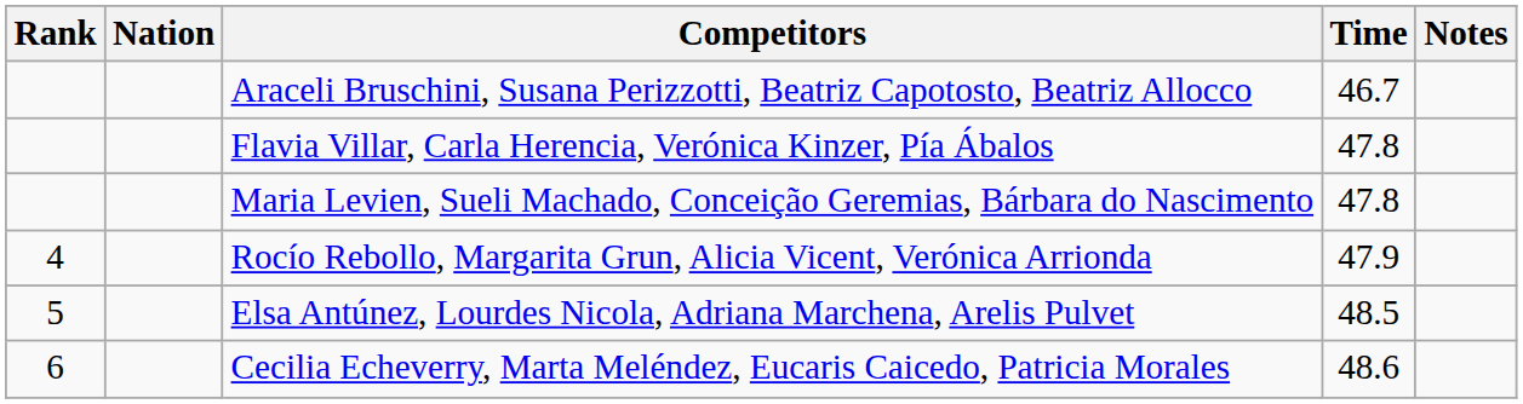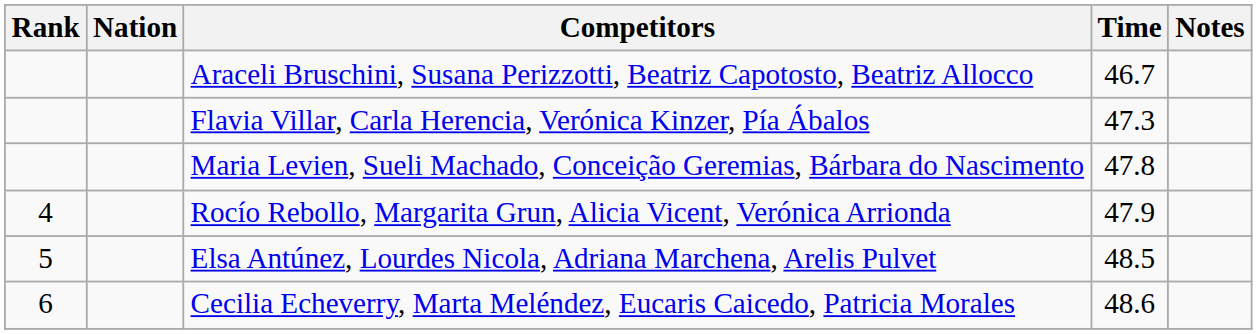 <table class="wikitable sortable" style="text-align:center">
 <tr>
 <th>Rank</th>
 <th>Nation</th>
 <th>Competitors</th>
 <th>Time</th>
 <th>Notes</th>
 </tr>
 <tr>
 <td></td>
 <td align=left></td>
 <td align=left><a href='#'>Araceli Bruschini</a>, <a href='#'>Susana Perizzotti</a>, <a href='#'>Beatriz Capotosto</a>, <a href='#'>Beatriz Allocco</a></td>
 <td>46.7</td>
 <td></td>
 </tr>
 <tr>
 <td></td>
 <td align=left></td>
 <td align=left><a href='#'>Flavia Villar</a>, <a href='#'>Carla Herencia</a>, <a href='#'>Verónica Kinzer</a>, <a href='#'>Pía Ábalos</a></td>
-<td>47.8</td>
+<td>47.3</td>
 <td></td>
 </tr>
 <tr>
 <td></td>
 <td align=left></td>
 <td align=left><a href='#'>Maria Levien</a>, <a href='#'>Sueli Machado</a>, <a href='#'>Conceição Geremias</a>, <a href='#'>Bárbara do Nascimento</a></td>
 <td>47.8</td>
 <td></td>
 </tr>
 <tr>
 <td>4</td>
 <td align=left></td>
 <td align=left><a href='#'>Rocío Rebollo</a>, <a href='#'>Margarita Grun</a>, <a href='#'>Alicia Vicent</a>, <a href='#'>Verónica Arrionda</a></td>
 <td>47.9</td>
 <td></td>
 </tr>
 <tr>
 <td>5</td>
 <td align=left></td>
 <td align=left><a href='#'>Elsa Antúnez</a>, <a href='#'>Lourdes Nicola</a>, <a href='#'>Adriana Marchena</a>, <a href='#'>Arelis Pulvet</a></td>
 <td>48.5</td>
 <td></td>
 </tr>
 <tr>
 <td>6</td>
 <td align=left></td>
 <td align=left><a href='#'>Cecilia Echeverry</a>, <a href='#'>Marta Meléndez</a>, <a href='#'>Eucaris Caicedo</a>, <a href='#'>Patricia Morales</a></td>
 <td>48.6</td>
 <td></td>
 </tr>
 </table>
